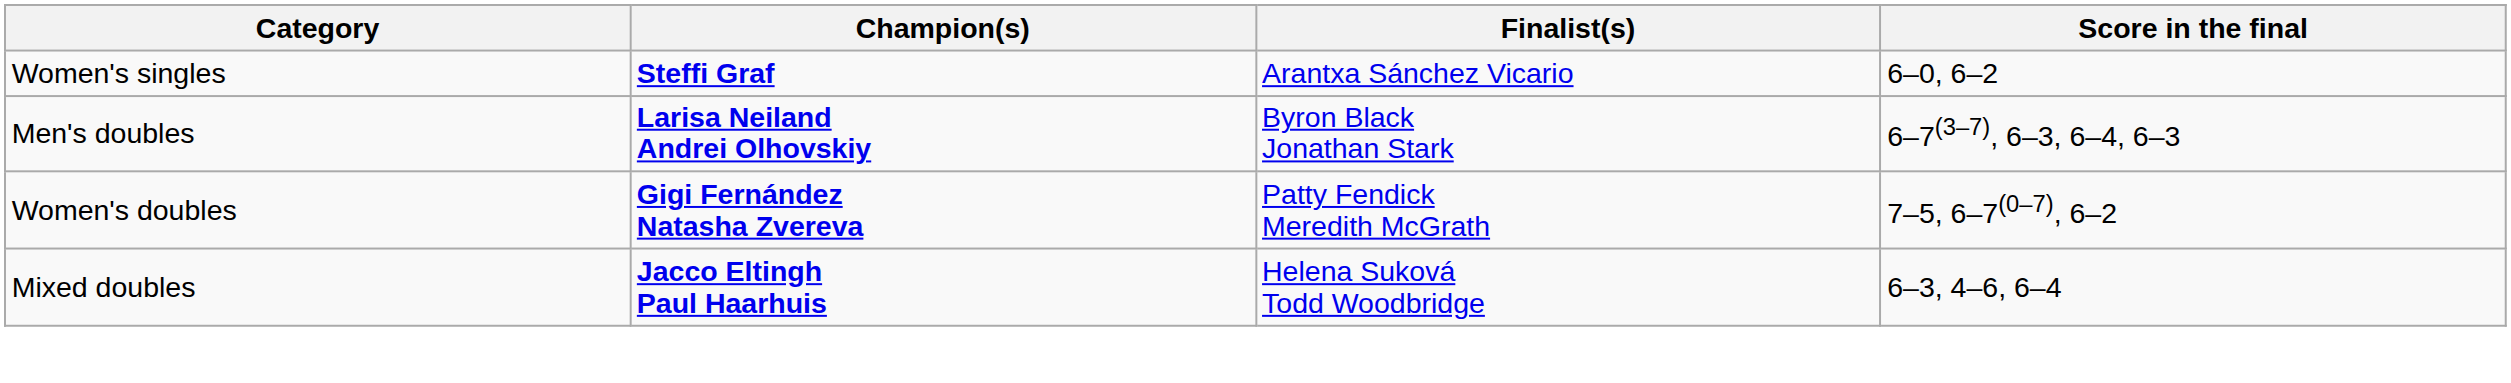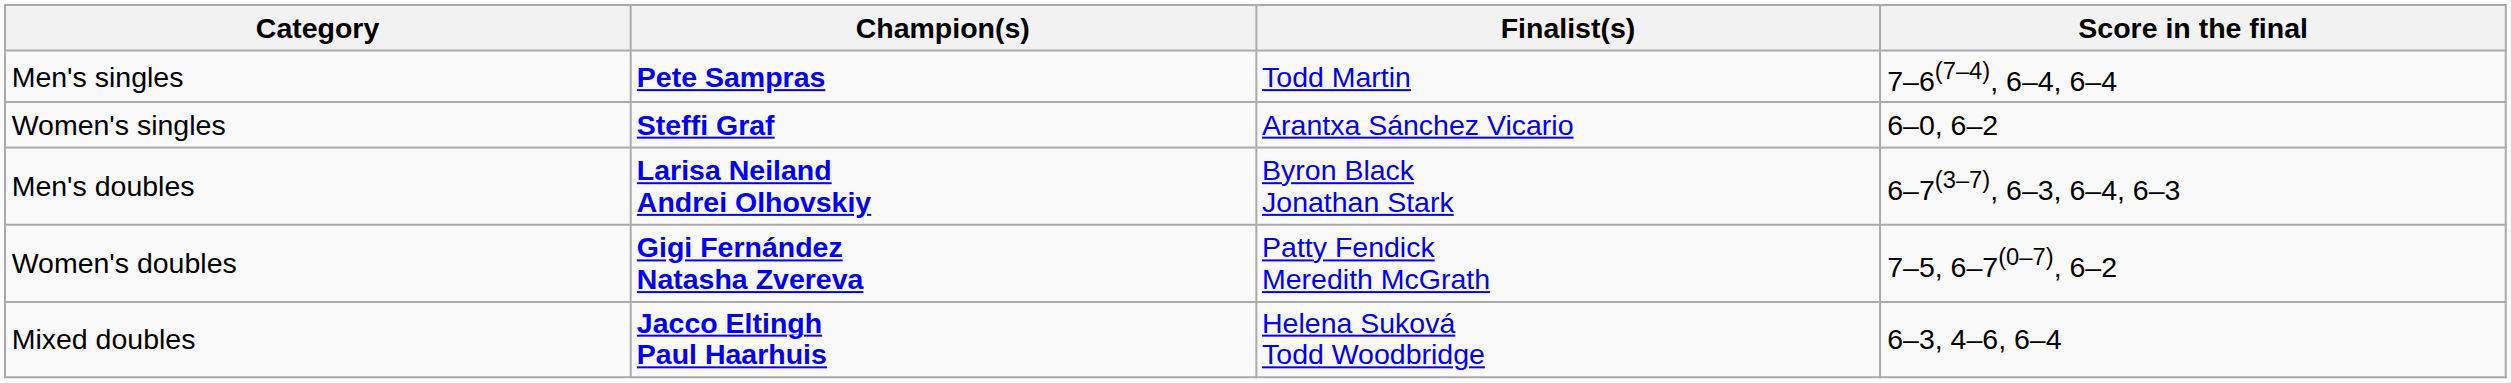 <table class="wikitable" style="font-size:90%;" width=100%>
 <tr>
 <th width=25%>Category</th>
 <th width=25%>Champion(s)</th>
 <th width=25%>Finalist(s)</th>
 <th width=25%>Score in the final</th>
+</tr>
+<tr>
+<td>Men's singles</td>
+<td> <strong><a href='#'>Pete Sampras</a> </strong></td>
+<td> <a href='#'>Todd Martin</a></td>
+<td>7–6<sup>(7–4)</sup>, 6–4, 6–4</td>
 </tr>
 <tr>
 <td>Women's singles</td>
 <td> <strong><a href='#'>Steffi Graf</a> </strong></td>
 <td> <a href='#'>Arantxa Sánchez Vicario</a></td>
 <td>6–0, 6–2</td>
 </tr>
 <tr>
 <td>Men's doubles</td>
 <td> <strong><a href='#'>Larisa Neiland</a><br> <a href='#'>Andrei Olhovskiy</a></strong></td>
 <td> <a href='#'>Byron Black</a><br>  <a href='#'>Jonathan Stark</a></td>
 <td>6–7<sup>(3–7)</sup>, 6–3, 6–4, 6–3</td>
 </tr>
 <tr>
 <td>Women's doubles</td>
 <td> <strong><a href='#'>Gigi Fernández</a><br> <a href='#'>Natasha Zvereva</a> </strong></td>
 <td> <a href='#'>Patty Fendick</a><br> <a href='#'>Meredith McGrath</a></td>
 <td>7–5, 6–7<sup>(0–7)</sup>, 6–2</td>
 </tr>
 <tr>
 <td>Mixed doubles</td>
 <td> <strong><a href='#'>Jacco Eltingh</a><br>  <a href='#'>Paul Haarhuis</a></strong></td>
 <td> <a href='#'>Helena Suková</a><br>  <a href='#'>Todd Woodbridge</a></td>
 <td>6–3, 4–6, 6–4</td>
 </tr>
 </table>
